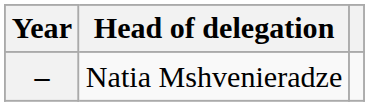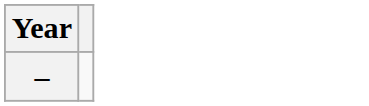 <table class="wikitable plainrowheaders">
 <tr>
 <th>Year</th>
-<th>Head of delegation</th>
 <th></th>
 </tr>
 <tr>
 <th scope="row">–</th>
-<td>Natia Mshvenieradze</td>
 <td></td>
 </tr>
 </table>
